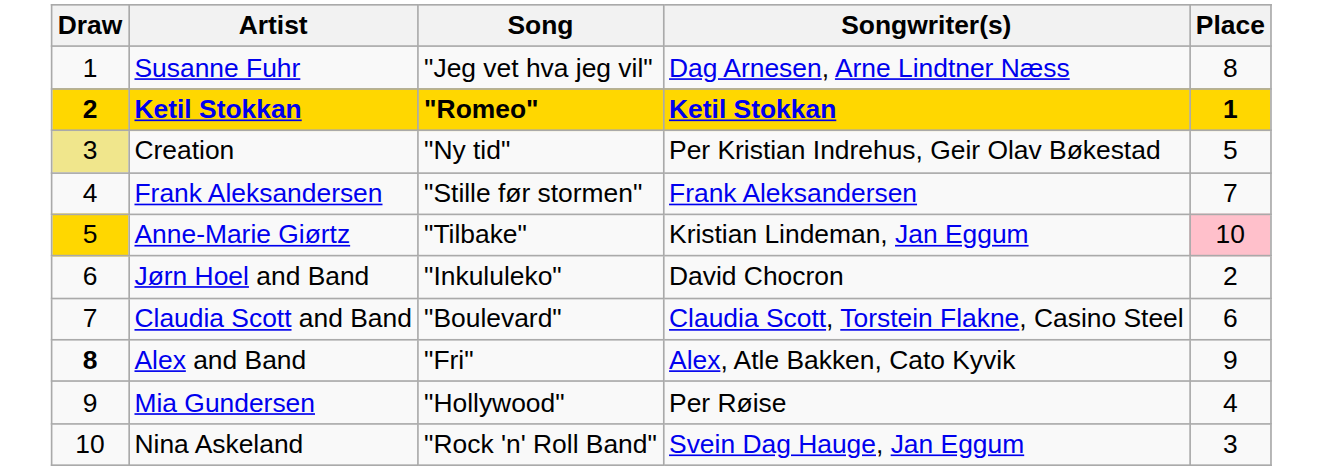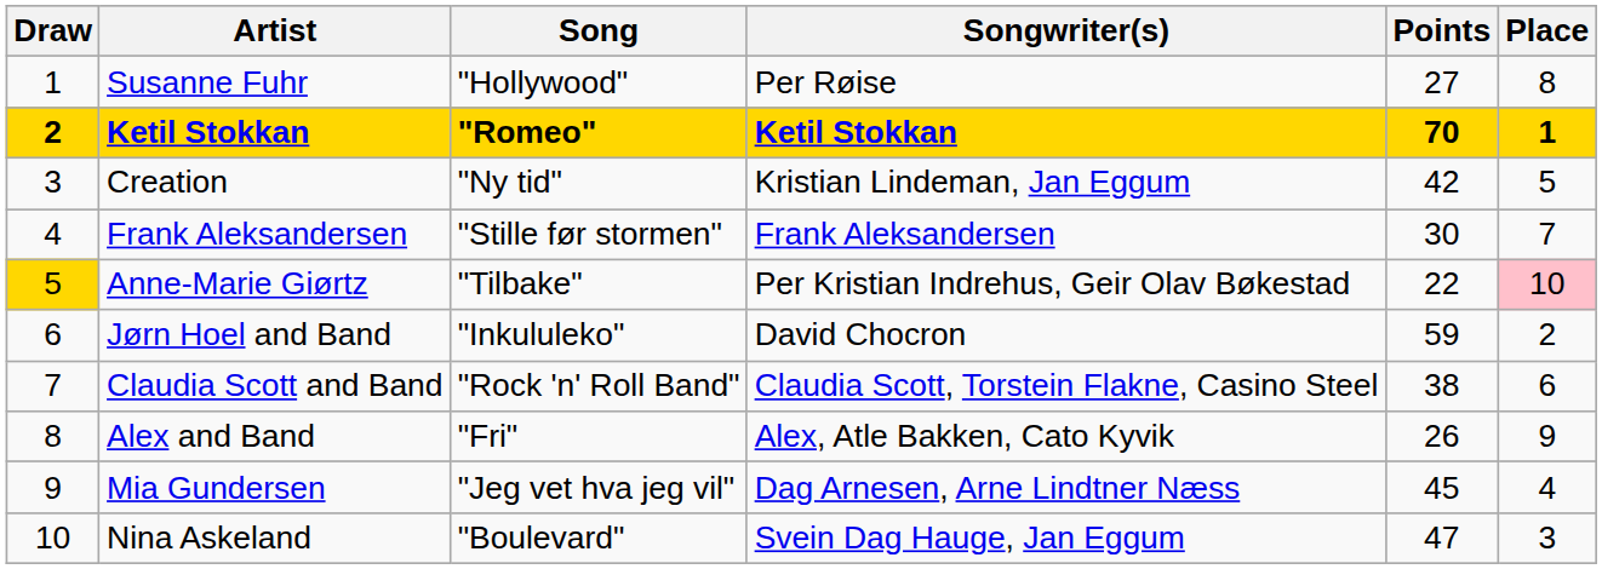 <table class="sortable wikitable" style="margin: 1em auto 1em auto; text-align:center">
 <tr>
 <th>Draw</th>
 <th>Artist</th>
 <th>Song</th>
 <th>Songwriter(s)</th>
+<th>Points</th>
 <th>Place</th>
 </tr>
 <tr>
 <td>1</td>
 <td align="left"><a href='#'>Susanne Fuhr</a></td>
-<td align="left">"Jeg vet hva jeg vil"</td>
-<td align="left"><a href='#'>Dag Arnesen</a>, <a href='#'>Arne Lindtner Næss</a></td>
+<td align="left">"Hollywood"</td>
+<td align="left">Per Røise</td>
+<td>27</td>
 <td>8</td>
 </tr>
 <tr style="font-weight:bold; background:gold;">
 <td>2</td>
 <td align="left"><a href='#'>Ketil Stokkan</a></td>
 <td align="left">"Romeo"</td>
 <td align="left"><a href='#'>Ketil Stokkan</a></td>
+<td>70</td>
 <td>1</td>
 </tr>
 <tr>
-<td style="background: khaki;">3</td>
+<td>3</td>
 <td align="left">Creation</td>
 <td align="left">"Ny tid"</td>
-<td align="left">Per Kristian Indrehus, Geir Olav Bøkestad</td>
+<td align="left">Kristian Lindeman, <a href='#'>Jan Eggum</a></td>
+<td>42</td>
 <td>5</td>
 </tr>
 <tr>
 <td>4</td>
 <td align="left"><a href='#'>Frank Aleksandersen</a></td>
 <td align="left">"Stille før stormen"</td>
 <td align="left"><a href='#'>Frank Aleksandersen</a></td>
+<td>30</td>
 <td>7</td>
 </tr>
 <tr>
 <td style="background: gold;">5</td>
 <td align="left"><a href='#'>Anne-Marie Giørtz</a></td>
 <td align="left">"Tilbake"</td>
-<td align="left">Kristian Lindeman, <a href='#'>Jan Eggum</a></td>
+<td align="left">Per Kristian Indrehus, Geir Olav Bøkestad</td>
+<td>22</td>
 <td style="background: pink;">10</td>
 </tr>
 <tr>
 <td>6</td>
 <td align="left"><a href='#'>Jørn Hoel</a> and Band</td>
 <td align="left">"Inkululeko"</td>
 <td align="left">David Chocron</td>
+<td>59</td>
 <td>2</td>
 </tr>
 <tr>
 <td>7</td>
 <td align="left"><a href='#'>Claudia Scott</a> and Band</td>
-<td align="left">"Boulevard"</td>
+<td align="left">"Rock 'n' Roll Band"</td>
 <td align="left"><a href='#'>Claudia Scott</a>, <a href='#'>Torstein Flakne</a>, Casino Steel</td>
+<td>38</td>
 <td>6</td>
 </tr>
 <tr>
-<td><strong>8</strong></td>
+<td>8</td>
 <td align="left"><a href='#'>Alex</a> and Band</td>
 <td align="left">"Fri"</td>
 <td align="left"><a href='#'>Alex</a>, Atle Bakken, Cato Kyvik</td>
+<td>26</td>
 <td>9</td>
 </tr>
 <tr>
 <td>9</td>
 <td align="left"><a href='#'>Mia Gundersen</a></td>
-<td align="left">"Hollywood"</td>
-<td align="left">Per Røise</td>
+<td align="left">"Jeg vet hva jeg vil"</td>
+<td align="left"><a href='#'>Dag Arnesen</a>, <a href='#'>Arne Lindtner Næss</a></td>
+<td>45</td>
 <td>4</td>
 </tr>
 <tr>
 <td>10</td>
 <td align="left">Nina Askeland</td>
-<td align="left">"Rock 'n' Roll Band"</td>
+<td align="left">"Boulevard"</td>
 <td align="left"><a href='#'>Svein Dag Hauge</a>, <a href='#'>Jan Eggum</a></td>
+<td>47</td>
 <td>3</td>
 </tr>
 </table>
